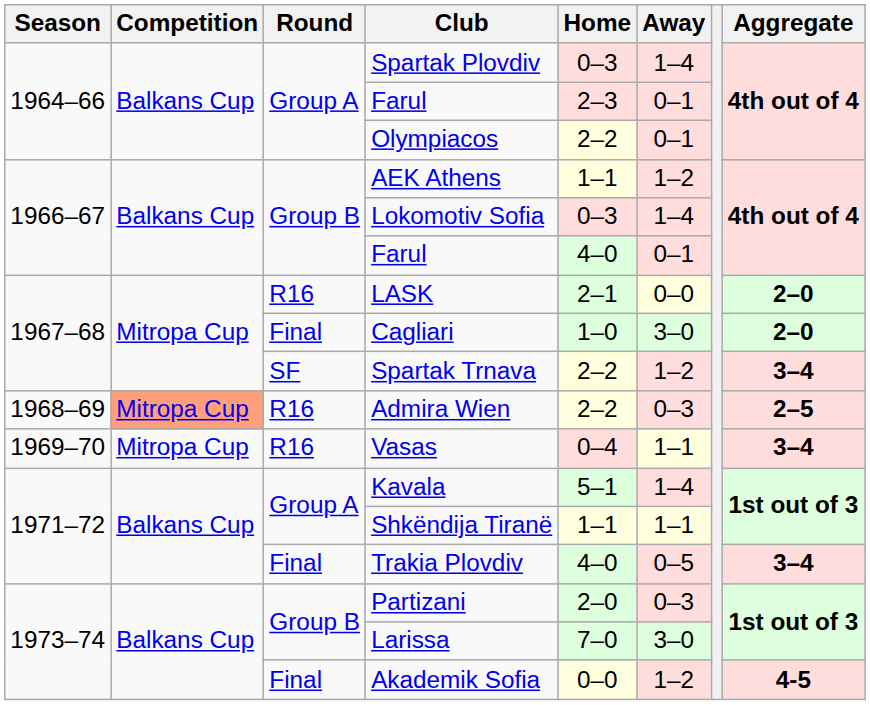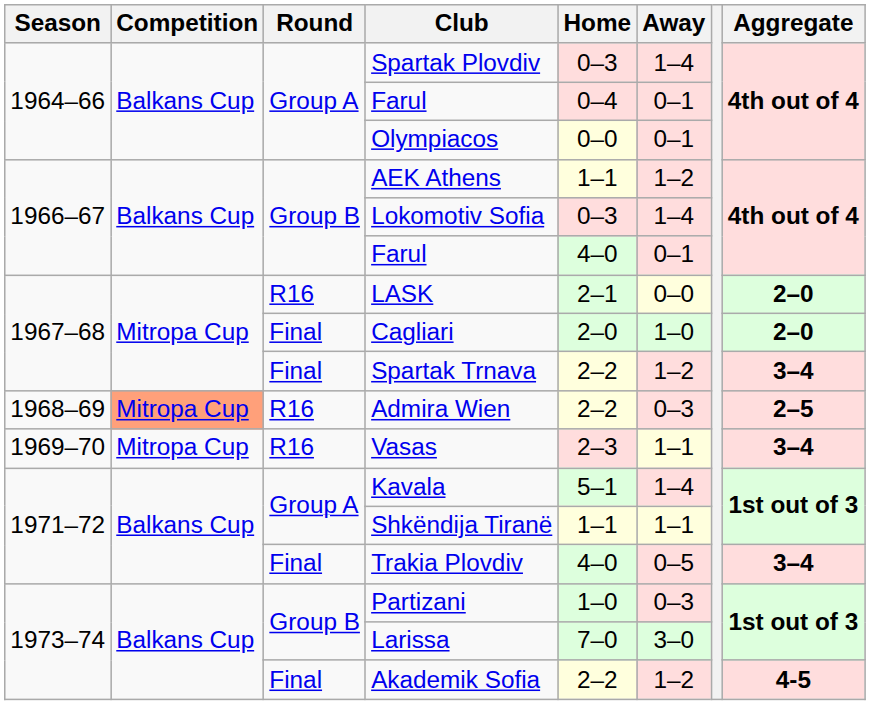 <table class="wikitable">
 <tr>
 <th>Season</th>
 <th>Competition</th>
 <th>Round</th>
 <th>Club</th>
 <th>Home</th>
 <th>Away</th>
 <th rowspan=18></th>
 <th>Aggregate</th>
 </tr>
 <tr>
 <td rowspan=3>1964–66</td>
 <td rowspan=3><a href='#'>Balkans Cup</a></td>
 <td rowspan=3><a href='#'>Group A</a></td>
 <td> <a href='#'>Spartak Plovdiv</a></td>
 <td style="background:#ffdddd;text-align:center">0–3</td>
 <td style="background:#ffdddd;text-align:center">1–4</td>
 <td style="background:#ffdddd;text-align:center" rowspan=3><strong>4th out of 4</strong></td>
 </tr>
 <tr>
 <td> <a href='#'>Farul</a></td>
-<td style="background:#ffdddd;text-align:center">2–3</td>
+<td style="background:#ffdddd;text-align:center">0–4</td>
 <td style="background:#ffdddd;text-align:center">0–1</td>
 </tr>
 <tr>
 <td> <a href='#'>Olympiacos</a></td>
-<td style="background:#ffffdd;text-align:center">2–2</td>
+<td style="background:#ffffdd;text-align:center">0–0</td>
 <td style="background:#ffdddd;text-align:center">0–1</td>
 </tr>
 <tr>
 <td rowspan=3>1966–67</td>
 <td rowspan=3><a href='#'>Balkans Cup</a></td>
 <td rowspan=3><a href='#'>Group B</a></td>
 <td> <a href='#'>AEK Athens</a></td>
 <td style="background:#ffffdd;text-align:center">1–1</td>
 <td style="background:#ffdddd;text-align:center">1–2</td>
 <td style="background:#ffdddd;text-align:center" rowspan=3><strong>4th out of 4</strong></td>
 </tr>
 <tr>
 <td> <a href='#'>Lokomotiv Sofia</a></td>
 <td style="background:#ffdddd;text-align:center">0–3</td>
 <td style="background:#ffdddd;text-align:center">1–4</td>
 </tr>
 <tr>
 <td> <a href='#'>Farul</a></td>
 <td style="background:#ddffdd;text-align:center">4–0</td>
 <td style="background:#ffdddd;text-align:center">0–1</td>
 </tr>
 <tr>
 <td rowspan=3>1967–68</td>
 <td rowspan=3><a href='#'>Mitropa Cup</a></td>
 <td><a href='#'>R16</a></td>
 <td> <a href='#'>LASK</a></td>
 <td style="background:#ddffdd;text-align:center">2–1</td>
 <td style="background:#ffffdd;text-align:center">0–0</td>
 <td style="background:#ddffdd;text-align:center"><strong>2–0</strong></td>
 </tr>
 <tr>
 <td><a href='#'>Final</a></td>
 <td> <a href='#'>Cagliari</a></td>
+<td style="background:#ddffdd;text-align:center">2–0</td>
 <td style="background:#ddffdd;text-align:center">1–0</td>
-<td style="background:#ddffdd;text-align:center">3–0</td>
 <td style="background:#ddffdd;text-align:center"><strong>2–0</strong></td>
 </tr>
 <tr>
-<td><a href='#'>SF</a></td>
+<td><a href='#'>Final</a></td>
 <td> <a href='#'>Spartak Trnava</a></td>
 <td style="background:#ffffdd;text-align:center">2–2</td>
 <td style="background:#ffdddd;text-align:center">1–2</td>
 <td style="background:#ffdddd;text-align:center"><strong>3–4</strong></td>
 </tr>
 <tr>
 <td>1968–69</td>
 <td style="background: lightsalmon;"><a href='#'>Mitropa Cup</a></td>
 <td><a href='#'>R16</a></td>
 <td> <a href='#'>Admira Wien</a></td>
 <td style="background:#ffffdd;text-align:center">2–2</td>
 <td style="background:#ffdddd;text-align:center">0–3</td>
 <td style="background:#ffdddd;text-align:center"><strong>2–5</strong></td>
 </tr>
 <tr>
 <td>1969–70</td>
 <td><a href='#'>Mitropa Cup</a></td>
 <td><a href='#'>R16</a></td>
 <td> <a href='#'>Vasas</a></td>
-<td style="background:#ffdddd;text-align:center">0–4</td>
+<td style="background:#ffdddd;text-align:center">2–3</td>
 <td style="background:#ffffdd;text-align:center">1–1</td>
 <td style="background:#ffdddd;text-align:center"><strong>3–4</strong></td>
 </tr>
 <tr>
 <td rowspan=3>1971–72</td>
 <td rowspan=3><a href='#'>Balkans Cup</a></td>
 <td rowspan=2><a href='#'>Group A</a></td>
 <td> <a href='#'>Kavala</a></td>
 <td style="background:#ddffdd;text-align:center">5–1</td>
 <td style="background:#ffdddd;text-align:center">1–4</td>
 <td style="background:#ddffdd;text-align:center" rowspan=2><strong>1st out of 3</strong></td>
 </tr>
 <tr>
 <td> <a href='#'>Shkëndija Tiranë</a></td>
 <td style="background:#ffffdd;text-align:center">1–1</td>
 <td style="background:#ffffdd;text-align:center">1–1</td>
 </tr>
 <tr>
 <td><a href='#'>Final</a></td>
 <td> <a href='#'>Trakia Plovdiv</a></td>
 <td style="background:#ddffdd;text-align:center">4–0</td>
 <td style="background:#ffdddd;text-align:center">0–5</td>
 <td style="background:#ffdddd;text-align:center"><strong>3–4</strong></td>
 </tr>
 <tr>
 <td rowspan=3>1973–74</td>
 <td rowspan=3><a href='#'>Balkans Cup</a></td>
 <td rowspan=2><a href='#'>Group B</a></td>
 <td> <a href='#'>Partizani</a></td>
-<td style="background:#ddffdd;text-align:center">2–0</td>
+<td style="background:#ddffdd;text-align:center">1–0</td>
 <td style="background:#ffdddd;text-align:center">0–3</td>
 <td style="background:#ddffdd;text-align:center" rowspan=2><strong>1st out of 3</strong></td>
 </tr>
 <tr>
 <td> <a href='#'>Larissa</a></td>
 <td style="background:#ddffdd;text-align:center">7–0</td>
 <td style="background:#ddffdd;text-align:center">3–0</td>
 </tr>
 <tr>
 <td><a href='#'>Final</a></td>
 <td> <a href='#'>Akademik Sofia</a></td>
-<td style="background:#ffffdd;text-align:center">0–0</td>
+<td style="background:#ffffdd;text-align:center">2–2</td>
 <td style="background:#ffdddd;text-align:center">1–2</td>
 <td style="background:#ffdddd;text-align:center"><strong>4-5</strong></td>
 </tr>
 </table>
